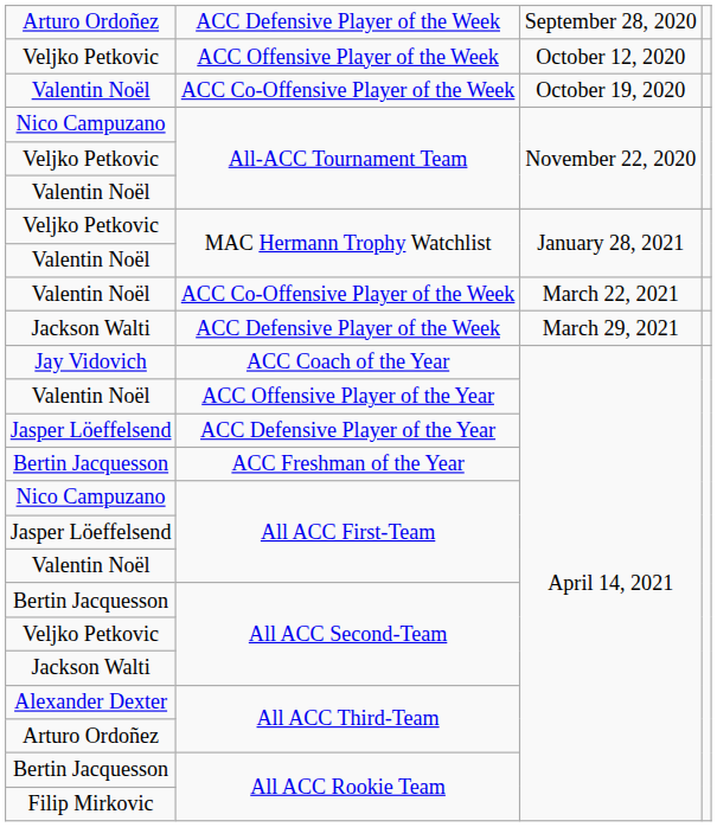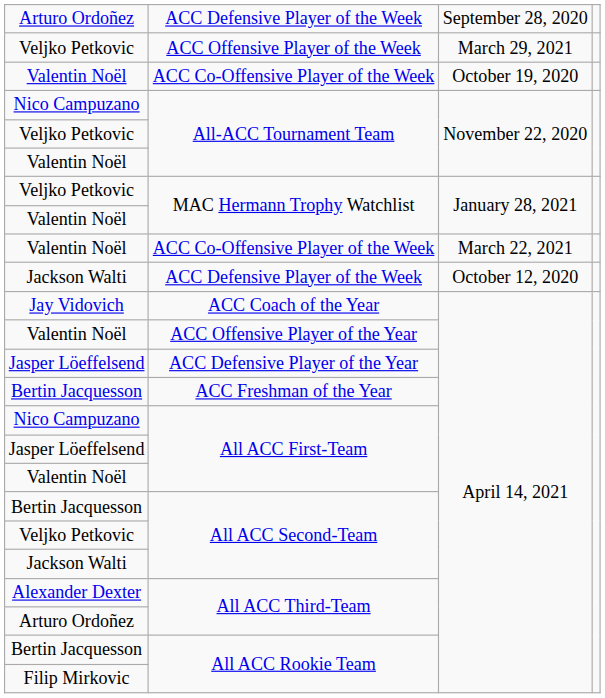 <table class="wikitable sortable" style="text-align: center">
 <tr>
 <td><a href='#'>Arturo Ordoñez</a></td>
 <td><a href='#'>ACC Defensive Player of the Week</a></td>
 <td>September 28, 2020</td>
 <td></td>
 </tr>
 <tr>
 <td>Veljko Petkovic</td>
 <td><a href='#'>ACC Offensive Player of the Week</a></td>
-<td>October 12, 2020</td>
+<td>March 29, 2021</td>
 <td></td>
 </tr>
 <tr>
 <td><a href='#'>Valentin Noël</a></td>
 <td><a href='#'>ACC Co-Offensive Player of the Week</a></td>
 <td>October 19, 2020</td>
 <td></td>
 </tr>
 <tr>
 <td><a href='#'>Nico Campuzano</a></td>
 <td rowspan=3><a href='#'>All-ACC Tournament Team</a></td>
 <td rowspan=3>November 22, 2020</td>
 <td rowspan=3></td>
 </tr>
 <tr>
 <td>Veljko Petkovic</td>
 </tr>
 <tr>
 <td>Valentin Noël</td>
 </tr>
 <tr>
 <td>Veljko Petkovic</td>
 <td rowspan=2>MAC <a href='#'>Hermann Trophy</a> Watchlist</td>
 <td rowspan=2>January 28, 2021</td>
 <td rowspan=2></td>
 </tr>
 <tr>
 <td>Valentin Noël</td>
 </tr>
 <tr>
 <td>Valentin Noël</td>
 <td><a href='#'>ACC Co-Offensive Player of the Week</a></td>
 <td>March 22, 2021</td>
 <td></td>
 </tr>
 <tr>
 <td>Jackson Walti</td>
 <td><a href='#'>ACC Defensive Player of the Week</a></td>
-<td>March 29, 2021</td>
+<td>October 12, 2020</td>
 <td></td>
 </tr>
 <tr>
 <td><a href='#'>Jay Vidovich</a></td>
 <td><a href='#'>ACC Coach of the Year</a></td>
 <td rowspan=14>April 14, 2021</td>
 <td rowspan=14></td>
 </tr>
 <tr>
 <td>Valentin Noël</td>
 <td><a href='#'>ACC Offensive Player of the Year</a></td>
 </tr>
 <tr>
 <td><a href='#'>Jasper Löeffelsend</a></td>
 <td><a href='#'>ACC Defensive Player of the Year</a></td>
 </tr>
 <tr>
 <td><a href='#'>Bertin Jacquesson</a></td>
 <td><a href='#'>ACC Freshman of the Year</a></td>
 </tr>
 <tr>
 <td><a href='#'>Nico Campuzano</a></td>
 <td rowspan=3><a href='#'>All ACC First-Team</a></td>
 </tr>
 <tr>
 <td>Jasper Löeffelsend</td>
 </tr>
 <tr>
 <td>Valentin Noël</td>
 </tr>
 <tr>
 <td>Bertin Jacquesson</td>
 <td rowspan=3><a href='#'>All ACC Second-Team</a></td>
 </tr>
 <tr>
 <td>Veljko Petkovic</td>
 </tr>
 <tr>
 <td>Jackson Walti</td>
 </tr>
 <tr>
 <td><a href='#'>Alexander Dexter</a></td>
 <td rowspan=2><a href='#'>All ACC Third-Team</a></td>
 </tr>
 <tr>
 <td>Arturo Ordoñez</td>
 </tr>
 <tr>
 <td>Bertin Jacquesson</td>
 <td rowspan=2><a href='#'>All ACC Rookie Team</a></td>
 </tr>
 <tr>
 <td>Filip Mirkovic</td>
 </tr>
 </table>
